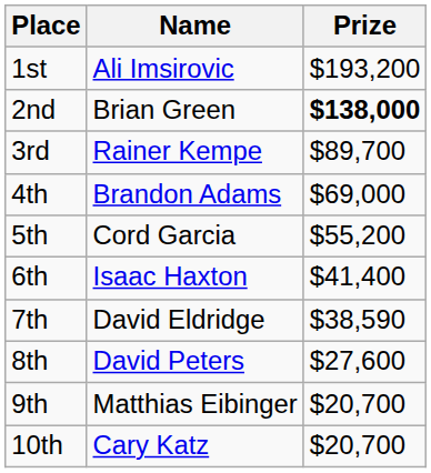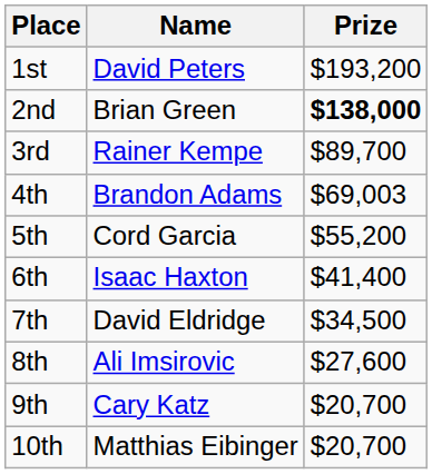 <table class="wikitable">
 <tr>
 <th>Place</th>
 <th>Name</th>
 <th>Prize</th>
 </tr>
 <tr>
 <td>1st</td>
-<td> <a href='#'>Ali Imsirovic</a></td>
+<td> <a href='#'>David Peters</a></td>
 <td>$193,200</td>
 </tr>
 <tr>
 <td>2nd</td>
 <td> Brian Green</td>
 <td><strong>$138,000</strong></td>
 </tr>
 <tr>
 <td>3rd</td>
 <td> <a href='#'>Rainer Kempe</a></td>
 <td>$89,700</td>
 </tr>
 <tr>
 <td>4th</td>
 <td> <a href='#'>Brandon Adams</a></td>
-<td>$69,000</td>
+<td>$69,003</td>
 </tr>
 <tr>
 <td>5th</td>
 <td> Cord Garcia</td>
 <td>$55,200</td>
 </tr>
 <tr>
 <td>6th</td>
 <td> <a href='#'>Isaac Haxton</a></td>
 <td>$41,400</td>
 </tr>
 <tr>
 <td>7th</td>
 <td> David Eldridge</td>
-<td>$38,590</td>
+<td>$34,500</td>
 </tr>
 <tr>
 <td>8th</td>
-<td> <a href='#'>David Peters</a></td>
+<td> <a href='#'>Ali Imsirovic</a></td>
 <td>$27,600</td>
 </tr>
 <tr>
 <td>9th</td>
-<td> Matthias Eibinger</td>
+<td> <a href='#'>Cary Katz</a></td>
 <td>$20,700</td>
 </tr>
 <tr>
 <td>10th</td>
-<td> <a href='#'>Cary Katz</a></td>
+<td> Matthias Eibinger</td>
 <td>$20,700</td>
 </tr>
 </table>
